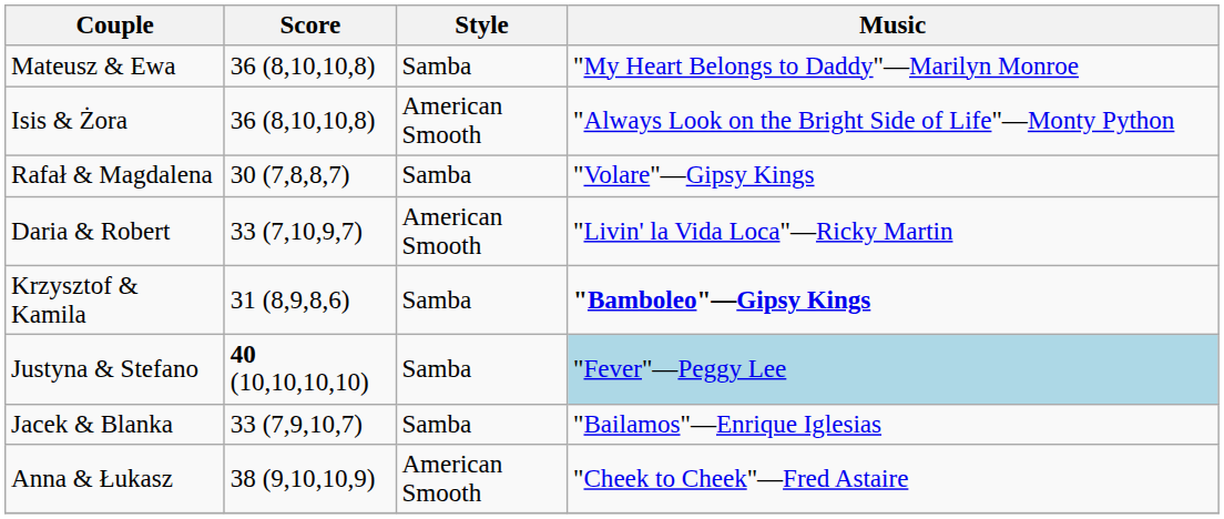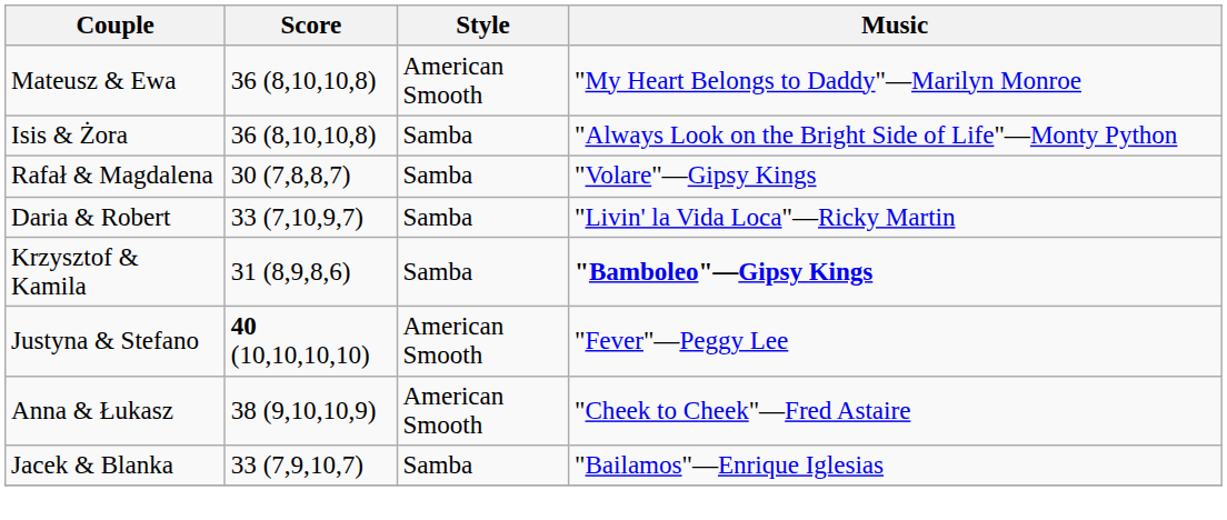 <table class="wikitable">
 <tr>
 <th width="130">Couple</th>
 <th width="100">Score</th>
 <th width="100">Style</th>
 <th width="400">Music</th>
 </tr>
 <tr>
 <td>Mateusz & Ewa</td>
 <td>36 (8,10,10,8)</td>
-<td>Samba</td>
+<td>American Smooth</td>
 <td>"<a href='#'>My Heart Belongs to Daddy</a>"—<a href='#'>Marilyn Monroe</a></td>
 </tr>
 <tr>
 <td>Isis & Żora</td>
 <td>36 (8,10,10,8)</td>
-<td>American Smooth</td>
+<td>Samba</td>
 <td>"<a href='#'>Always Look on the Bright Side of Life</a>"—<a href='#'>Monty Python</a></td>
 </tr>
 <tr>
 <td>Rafał & Magdalena</td>
 <td>30 (7,8,8,7)</td>
 <td>Samba</td>
 <td>"<a href='#'>Volare</a>"—<a href='#'>Gipsy Kings</a></td>
 </tr>
 <tr>
 <td>Daria & Robert</td>
 <td>33 (7,10,9,7)</td>
-<td>American Smooth</td>
+<td>Samba</td>
 <td>"<a href='#'>Livin' la Vida Loca</a>"—<a href='#'>Ricky Martin</a></td>
 </tr>
 <tr>
 <td>Krzysztof & Kamila</td>
 <td>31 (8,9,8,6)</td>
 <td>Samba</td>
 <td><strong>"<a href='#'>Bamboleo</a>"—<a href='#'>Gipsy Kings</a></strong></td>
 </tr>
 <tr>
 <td>Justyna & Stefano</td>
 <td><strong>40</strong> (10,10,10,10)</td>
-<td>Samba</td>
-<td style="background: lightblue;">"<a href='#'>Fever</a>"—<a href='#'>Peggy Lee</a></td>
+<td>American Smooth</td>
+<td>"<a href='#'>Fever</a>"—<a href='#'>Peggy Lee</a></td>
+</tr>
+<tr>
+<td>Anna & Łukasz</td>
+<td>38 (9,10,10,9)</td>
+<td>American Smooth</td>
+<td>"<a href='#'>Cheek to Cheek</a>"—<a href='#'>Fred Astaire</a></td>
 </tr>
 <tr>
 <td>Jacek & Blanka</td>
 <td>33 (7,9,10,7)</td>
 <td>Samba</td>
 <td>"<a href='#'>Bailamos</a>"—<a href='#'>Enrique Iglesias</a></td>
 </tr>
 <tr>
-<td>Anna & Łukasz</td>
-<td>38 (9,10,10,9)</td>
-<td>American Smooth</td>
-<td>"<a href='#'>Cheek to Cheek</a>"—<a href='#'>Fred Astaire</a></td>
-</tr>
-<tr>
 </tr>
 </table>
